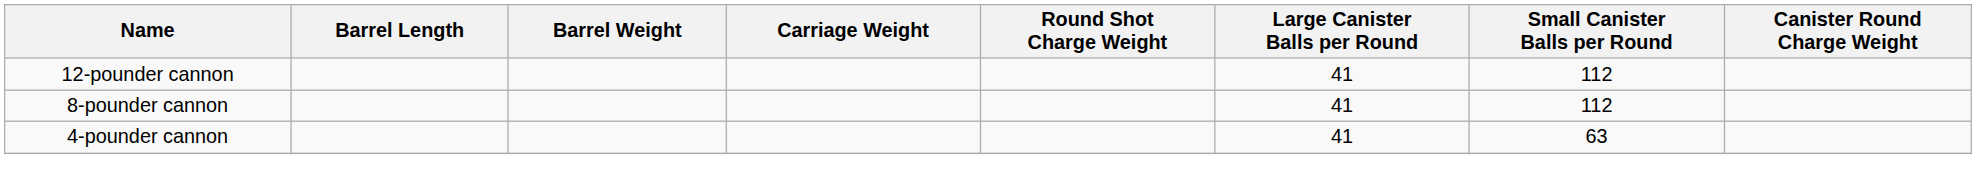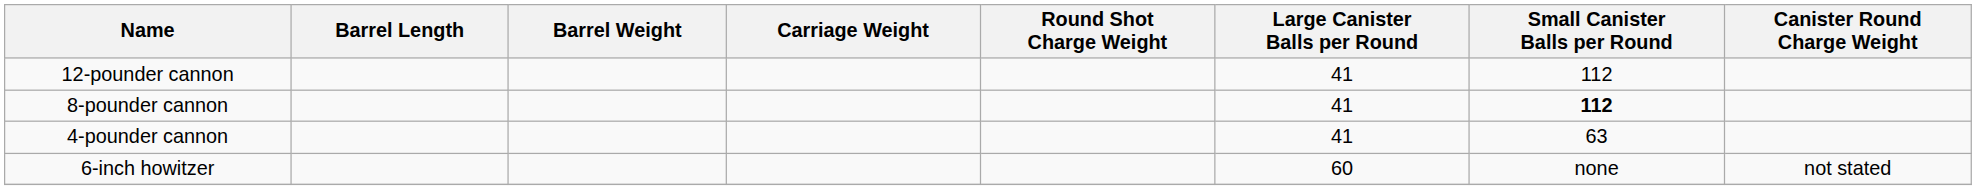 <table class="wikitable" style="text-align:center; width:80%;">
 <tr>
 <th>Name</th>
 <th>Barrel Length</th>
 <th>Barrel Weight</th>
 <th>Carriage Weight</th>
 <th>Round Shot<br>Charge Weight</th>
 <th>Large Canister<br>Balls per Round</th>
 <th>Small Canister<br>Balls per Round</th>
 <th>Canister Round<br>Charge Weight</th>
 </tr>
 <tr>
 <td ROWSPAN=1>12-pounder cannon</td>
 <td></td>
 <td></td>
 <td></td>
 <td></td>
 <td>41</td>
 <td>112</td>
 <td></td>
 </tr>
 <tr>
 <td ROWSPAN=1>8-pounder cannon</td>
 <td></td>
 <td></td>
 <td></td>
 <td></td>
 <td>41</td>
-<td>112</td>
+<td><strong>112</strong></td>
 <td></td>
 </tr>
 <tr>
 <td ROWSPAN=1>4-pounder cannon</td>
 <td></td>
 <td></td>
 <td></td>
 <td></td>
 <td>41</td>
 <td>63</td>
 <td></td>
 </tr>
 <tr>
+<td ROWSPAN=1>6-inch howitzer</td>
+<td></td>
+<td></td>
+<td></td>
+<td></td>
+<td>60</td>
+<td>none</td>
+<td>not stated</td>
+</tr>
+<tr>
 </tr>
 </table>
